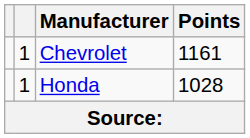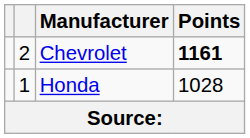 <table class="wikitable" style="font-size: 95%;">
 <tr>
 <th scope="col"></th>
 <th scope="col"></th>
 <th scope="col">Manufacturer</th>
 <th scope="col">Points</th>
 </tr>
 <tr>
 <td align="left"></td>
-<td align="center">1</td>
+<td align="center">2</td>
 <td><a href='#'>Chevrolet</a></td>
-<td>1161</td>
+<td><strong>1161</strong></td>
 </tr>
 <tr>
 <td align="left"></td>
 <td align="center">1</td>
 <td><a href='#'>Honda</a></td>
 <td>1028</td>
 </tr>
 <tr>
 <th colspan=4>Source:</th>
 </tr>
 </table>
